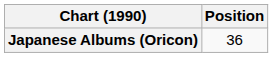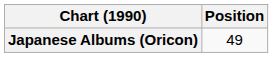 <table class="wikitable plainrowheaders" style="text-align:center">
 <tr>
 <th scope="col">Chart (1990)</th>
 <th scope="col">Position</th>
 </tr>
 <tr>
 <th scope="row">Japanese Albums (Oricon)</th>
-<td>36</td>
+<td>49</td>
 </tr>
 </table>
